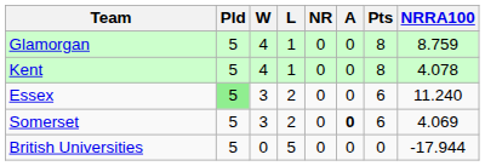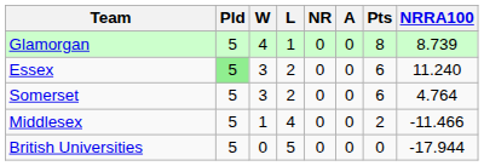 <table class="wikitable" style="text-align: center;">
 <tr>
 <th width=200>Team</th>
 <th width=20>Pld</th>
 <th width=20>W</th>
 <th width=20>L</th>
 <th width=20>NR</th>
 <th width=20>A</th>
 <th width=20>Pts</th>
 <th width=60><a href='#'>NRRA100</a></th>
 </tr>
 <tr bgcolor="#ccffcc">
 <td align=left><a href='#'>Glamorgan</a></td>
 <td>5</td>
 <td>4</td>
 <td>1</td>
 <td>0</td>
 <td>0</td>
 <td>8</td>
-<td>8.759</td>
-</tr>
-<tr bgcolor="#ccffcc">
-<td align=left><a href='#'>Kent</a></td>
-<td>5</td>
-<td>4</td>
-<td>1</td>
-<td>0</td>
-<td>0</td>
-<td>8</td>
-<td>4.078</td>
+<td>8.739</td>
 </tr>
 <tr>
 <td align=left><a href='#'>Essex</a></td>
 <td style="background: lightgreen;">5</td>
 <td>3</td>
 <td>2</td>
 <td>0</td>
 <td>0</td>
 <td>6</td>
 <td>11.240</td>
 </tr>
 <tr>
 <td align=left><a href='#'>Somerset</a></td>
 <td>5</td>
 <td>3</td>
 <td>2</td>
 <td>0</td>
-<td><strong>0</strong></td>
+<td>0</td>
 <td>6</td>
-<td>4.069</td>
+<td>4.764</td>
+</tr>
+<tr>
+<td align=left><a href='#'>Middlesex</a></td>
+<td>5</td>
+<td>1</td>
+<td>4</td>
+<td>0</td>
+<td>0</td>
+<td>2</td>
+<td>-11.466</td>
 </tr>
 <tr>
 <td align=left><a href='#'>British Universities</a></td>
 <td>5</td>
 <td>0</td>
 <td>5</td>
 <td>0</td>
 <td>0</td>
 <td>0</td>
 <td>-17.944</td>
 </tr>
 </table>
